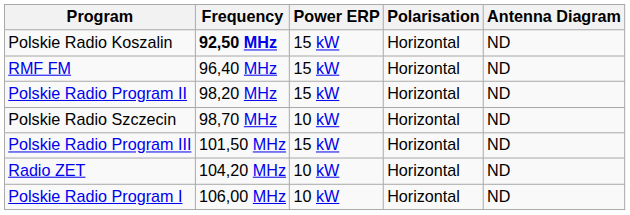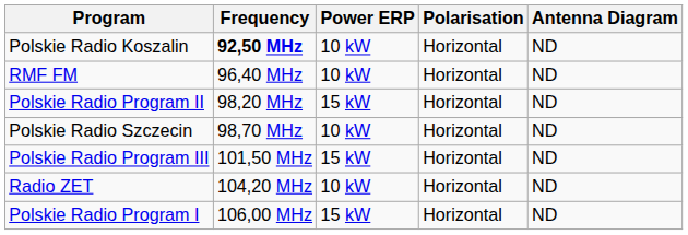 <table class="wikitable">
 <tr>
 <th>Program</th>
 <th>Frequency</th>
 <th>Power ERP</th>
 <th>Polarisation</th>
 <th>Antenna Diagram</th>
 </tr>
 <tr>
 <td>Polskie Radio Koszalin</td>
 <td><strong>92,50 <a href='#'>MHz</a></strong></td>
-<td>15 <a href='#'>kW</a></td>
+<td>10 <a href='#'>kW</a></td>
 <td>Horizontal</td>
 <td>ND</td>
 </tr>
 <tr>
 <td><a href='#'>RMF FM</a></td>
 <td>96,40 <a href='#'>MHz</a></td>
-<td>15 <a href='#'>kW</a></td>
+<td>10 <a href='#'>kW</a></td>
 <td>Horizontal</td>
 <td>ND</td>
 </tr>
 <tr>
 <td><a href='#'>Polskie Radio Program II</a></td>
 <td>98,20 <a href='#'>MHz</a></td>
 <td>15 <a href='#'>kW</a></td>
 <td>Horizontal</td>
 <td>ND</td>
 </tr>
 <tr>
 <td>Polskie Radio Szczecin</td>
 <td>98,70 <a href='#'>MHz</a></td>
 <td>10 <a href='#'>kW</a></td>
 <td>Horizontal</td>
 <td>ND</td>
 </tr>
 <tr>
 <td><a href='#'>Polskie Radio Program III</a></td>
 <td>101,50 <a href='#'>MHz</a></td>
 <td>15 <a href='#'>kW</a></td>
 <td>Horizontal</td>
 <td>ND</td>
 </tr>
 <tr>
 <td><a href='#'>Radio ZET</a></td>
 <td>104,20 <a href='#'>MHz</a></td>
 <td>10 <a href='#'>kW</a></td>
 <td>Horizontal</td>
 <td>ND</td>
 </tr>
 <tr>
 <td><a href='#'>Polskie Radio Program I</a></td>
 <td>106,00 <a href='#'>MHz</a></td>
-<td>10 <a href='#'>kW</a></td>
+<td>15 <a href='#'>kW</a></td>
 <td>Horizontal</td>
 <td>ND</td>
 </tr>
 </table>
